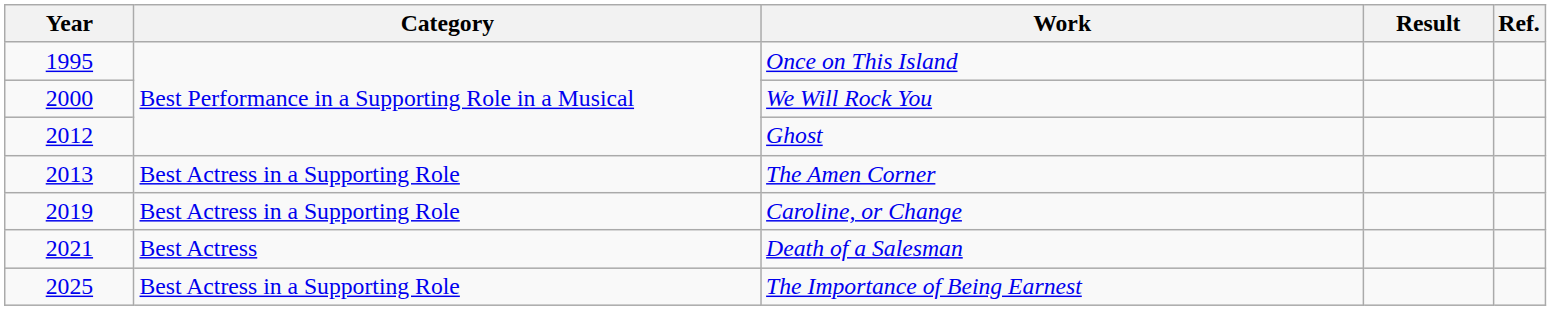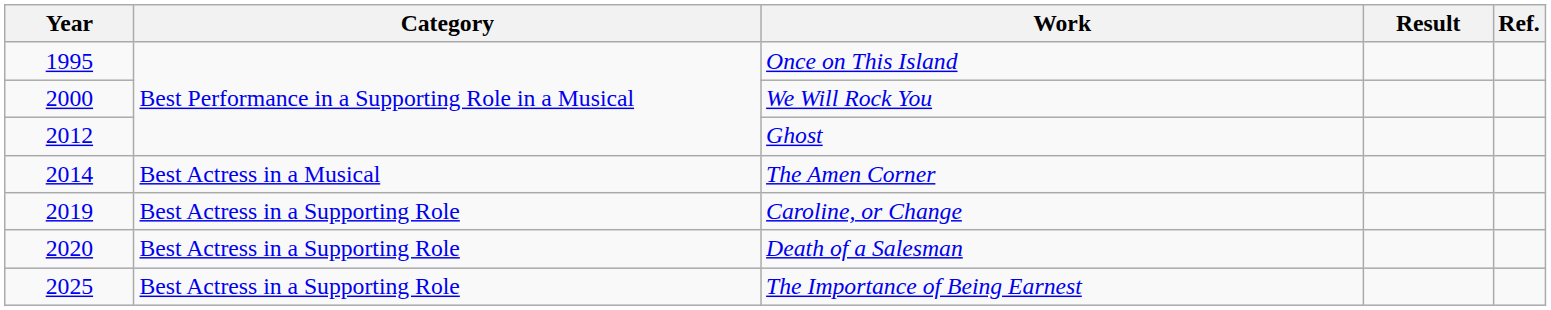 <table class="wikitable">
 <tr>
 <th scope="col" style="width:5em;">Year</th>
 <th scope="col" style="width:26em;">Category</th>
 <th scope="col" style="width:25em;">Work</th>
 <th scope="col" style="width:5em;">Result</th>
 <th>Ref.</th>
 </tr>
 <tr>
 <td style="text-align:center;"><a href='#'>1995</a></td>
 <td rowspan="3"><a href='#'>Best Performance in a Supporting Role in a Musical</a></td>
 <td><em><a href='#'>Once on This Island</a></em></td>
 <td></td>
 <td></td>
 </tr>
 <tr>
 <td style="text-align:center;"><a href='#'>2000</a></td>
 <td><a href='#'><em>We Will Rock You</em></a></td>
 <td></td>
 <td></td>
 </tr>
 <tr>
 <td style="text-align:center;"><a href='#'>2012</a></td>
 <td><a href='#'><em>Ghost</em></a></td>
 <td></td>
 <td></td>
 </tr>
 <tr>
-<td style="text-align:center;"><a href='#'>2013</a></td>
-<td><a href='#'>Best Actress in a Supporting Role</a></td>
+<td style="text-align:center;"><a href='#'>2014</a></td>
+<td><a href='#'>Best Actress in a Musical</a></td>
 <td><em><a href='#'>The Amen Corner</a></em></td>
 <td></td>
 <td></td>
 </tr>
 <tr>
 <td style="text-align:center;"><a href='#'>2019</a></td>
 <td><a href='#'>Best Actress in a Supporting Role</a></td>
 <td><em><a href='#'>Caroline, or Change</a></em></td>
 <td></td>
 <td></td>
 </tr>
 <tr>
-<td style="text-align:center;"><a href='#'>2021</a></td>
-<td><a href='#'>Best Actress</a></td>
+<td style="text-align:center;"><a href='#'>2020</a></td>
+<td><a href='#'>Best Actress in a Supporting Role</a></td>
 <td><em><a href='#'>Death of a Salesman</a></em></td>
 <td></td>
 <td></td>
 </tr>
 <tr>
 <td style="text-align:center;"><a href='#'>2025</a></td>
 <td><a href='#'>Best Actress in a Supporting Role</a></td>
 <td><em><a href='#'>The Importance of Being Earnest</a></em></td>
 <td></td>
 <td></td>
 </tr>
 </table>
